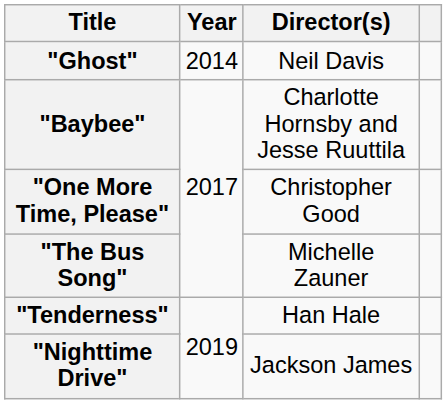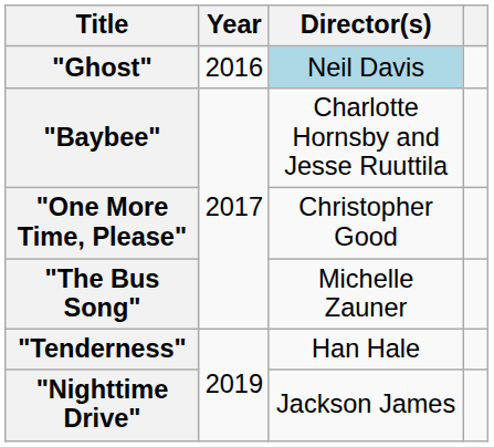 <table class="wikitable plainrowheaders" style="text-align:center;">
 <tr>
 <th scope="col" style="width:7em;">Title</th>
 <th scope="col" style="width:0.5em;">Year</th>
 <th scope="col" style="width:7em;">Director(s)</th>
 <th scope="col" style="width:0.5em;"></th>
 </tr>
 <tr>
 <th scope="row">"Ghost"</th>
-<td>2014</td>
-<td>Neil Davis</td>
+<td>2016</td>
+<td style="background: lightblue;">Neil Davis</td>
 <td></td>
 </tr>
 <tr>
 <th scope="row">"Baybee"</th>
 <td rowspan="3">2017</td>
 <td>Charlotte Hornsby and Jesse Ruuttila</td>
 <td></td>
 </tr>
 <tr>
 <th scope="row">"One More Time, Please"</th>
 <td>Christopher Good</td>
 <td></td>
 </tr>
 <tr>
 <th scope="row">"The Bus Song"</th>
 <td>Michelle Zauner</td>
 <td></td>
 </tr>
 <tr>
 <th scope="row">"Tenderness"</th>
 <td rowspan="2">2019</td>
 <td>Han Hale</td>
 <td></td>
 </tr>
 <tr>
 <th scope="row">"Nighttime Drive"</th>
 <td>Jackson James</td>
 <td></td>
 </tr>
 </table>
